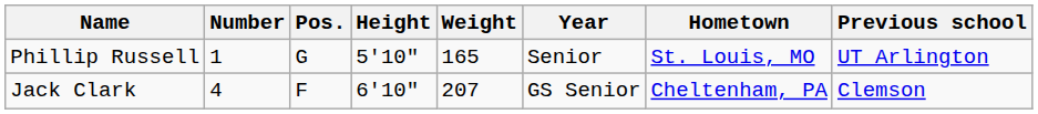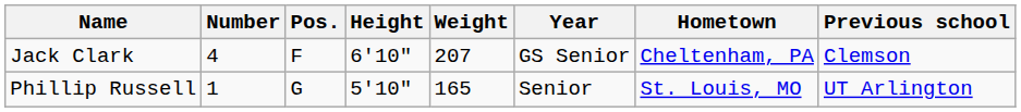 <table class="wikitable sortable" border="1">
 <tr>
 <th>Name</th>
 <th>Number</th>
 <th>Pos.</th>
 <th>Height</th>
 <th>Weight</th>
 <th>Year</th>
 <th>Hometown</th>
 <th class="unsortable">Previous school</th>
 </tr>
 <tr>
+<td>Jack Clark</td>
+<td>4</td>
+<td>F</td>
+<td>6'10"</td>
+<td>207</td>
+<td>GS Senior</td>
+<td><a href='#'>Cheltenham, PA</a></td>
+<td><a href='#'>Clemson</a></td>
+</tr>
+<tr>
 <td>Phillip Russell</td>
 <td>1</td>
 <td>G</td>
 <td>5'10"</td>
 <td>165</td>
 <td>Senior</td>
 <td><a href='#'>St. Louis, MO</a></td>
 <td><a href='#'>UT Arlington</a></td>
 </tr>
-<tr>
-<td>Jack Clark</td>
-<td>4</td>
-<td>F</td>
-<td>6'10"</td>
-<td>207</td>
-<td>GS Senior</td>
-<td><a href='#'>Cheltenham, PA</a></td>
-<td><a href='#'>Clemson</a></td>
-</tr>
 </table>
